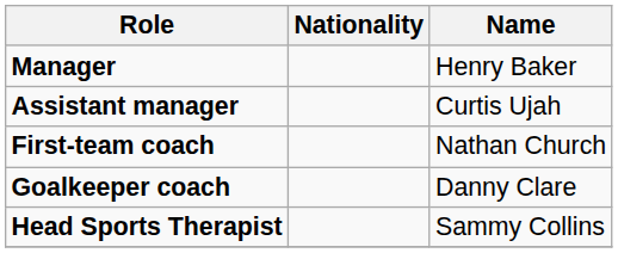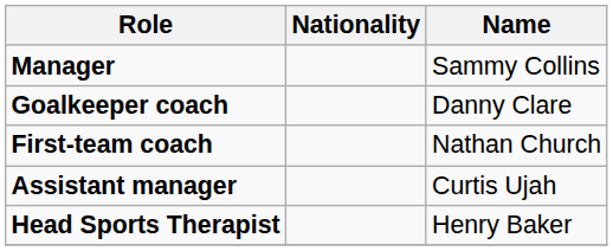 <table class="wikitable" style="text-align: left">
 <tr>
 <th>Role</th>
 <th>Nationality</th>
 <th>Name</th>
 </tr>
 <tr>
 <td><strong>Manager</strong></td>
 <td></td>
-<td>Henry Baker</td>
+<td>Sammy Collins</td>
+</tr>
+<tr>
+<td><strong>Goalkeeper coach</strong></td>
+<td></td>
+<td>Danny Clare</td>
+</tr>
+<tr>
+<td><strong>First-team coach</strong></td>
+<td></td>
+<td>Nathan Church</td>
 </tr>
 <tr>
 <td><strong>Assistant manager</strong></td>
 <td></td>
 <td>Curtis Ujah</td>
 </tr>
 <tr>
-<td><strong>First-team coach</strong></td>
-<td></td>
-<td>Nathan Church</td>
-</tr>
-<tr>
-<td><strong>Goalkeeper coach</strong></td>
-<td></td>
-<td>Danny Clare</td>
-</tr>
-<tr>
 <td><strong>Head Sports Therapist</strong></td>
 <td></td>
-<td>Sammy Collins</td>
+<td>Henry Baker</td>
 </tr>
 <tr>
 </tr>
 </table>
